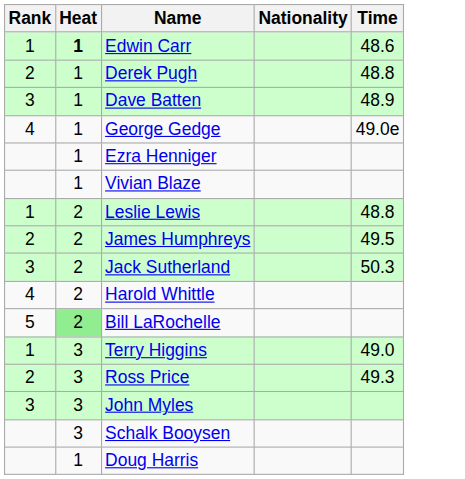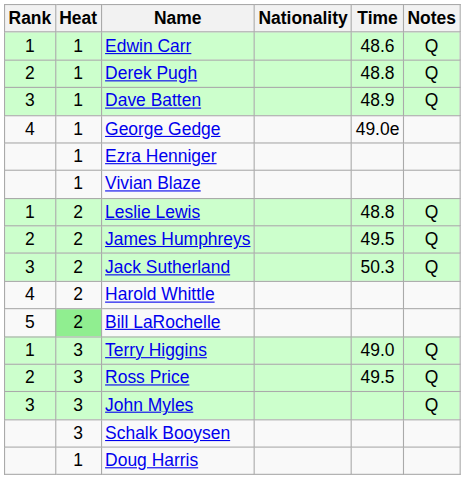 <table class="wikitable sortable" style="text-align:center">
 <tr>
 <th>Rank</th>
 <th>Heat</th>
 <th>Name</th>
 <th>Nationality</th>
 <th>Time</th>
+<th>Notes</th>
 </tr>
 <tr bgcolor=ccffcc>
 <td>1</td>
-<td><strong>1</strong></td>
+<td>1</td>
 <td align=left><a href='#'>Edwin Carr</a></td>
 <td align=left></td>
 <td>48.6</td>
+<td>Q</td>
 </tr>
 <tr bgcolor=ccffcc>
 <td>2</td>
 <td>1</td>
 <td align=left><a href='#'>Derek Pugh</a></td>
 <td align=left></td>
 <td>48.8</td>
+<td>Q</td>
 </tr>
 <tr bgcolor=ccffcc>
 <td>3</td>
 <td>1</td>
 <td align=left><a href='#'>Dave Batten</a></td>
 <td align=left></td>
 <td>48.9</td>
+<td>Q</td>
 </tr>
 <tr>
 <td>4</td>
 <td>1</td>
 <td align=left><a href='#'>George Gedge</a></td>
 <td align=left></td>
 <td>49.0e</td>
+<td></td>
 </tr>
 <tr>
 <td></td>
 <td>1</td>
 <td align=left><a href='#'>Ezra Henniger</a></td>
 <td align=left></td>
+<td></td>
 <td></td>
 </tr>
 <tr>
 <td></td>
 <td>1</td>
 <td align=left><a href='#'>Vivian Blaze</a></td>
 <td align=left></td>
 <td></td>
+<td></td>
 </tr>
 <tr bgcolor=ccffcc>
 <td>1</td>
 <td>2</td>
 <td align=left><a href='#'>Leslie Lewis</a></td>
 <td align=left></td>
 <td>48.8</td>
+<td>Q</td>
 </tr>
 <tr bgcolor=ccffcc>
 <td>2</td>
 <td>2</td>
 <td align=left><a href='#'>James Humphreys</a></td>
 <td align=left></td>
 <td>49.5</td>
+<td>Q</td>
 </tr>
 <tr bgcolor=ccffcc>
 <td>3</td>
 <td>2</td>
 <td align=left><a href='#'>Jack Sutherland</a></td>
 <td align=left></td>
 <td>50.3</td>
+<td>Q</td>
 </tr>
 <tr>
 <td>4</td>
 <td>2</td>
 <td align=left><a href='#'>Harold Whittle</a></td>
 <td align=left></td>
+<td></td>
 <td></td>
 </tr>
 <tr>
 <td>5</td>
 <td style="background: lightgreen;">2</td>
 <td align=left><a href='#'>Bill LaRochelle</a></td>
 <td align=left></td>
 <td></td>
+<td></td>
 </tr>
 <tr bgcolor=ccffcc>
 <td>1</td>
 <td>3</td>
 <td align=left><a href='#'>Terry Higgins</a></td>
 <td align=left></td>
 <td>49.0</td>
+<td>Q</td>
 </tr>
 <tr bgcolor=ccffcc>
 <td>2</td>
 <td>3</td>
 <td align=left><a href='#'>Ross Price</a></td>
 <td align=left></td>
-<td>49.3</td>
+<td>49.5</td>
+<td>Q</td>
 </tr>
 <tr bgcolor=ccffcc>
 <td>3</td>
 <td>3</td>
 <td align=left><a href='#'>John Myles</a></td>
 <td align=left></td>
 <td></td>
+<td>Q</td>
 </tr>
 <tr>
 <td></td>
 <td>3</td>
 <td align=left><a href='#'>Schalk Booysen</a></td>
 <td align=left></td>
+<td></td>
 <td></td>
 </tr>
 <tr>
 <td></td>
 <td>1</td>
 <td align=left><a href='#'>Doug Harris</a></td>
 <td align=left></td>
 <td></td>
+<td></td>
 </tr>
 </table>
